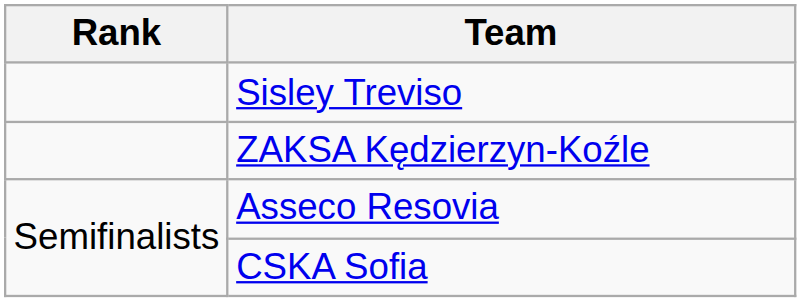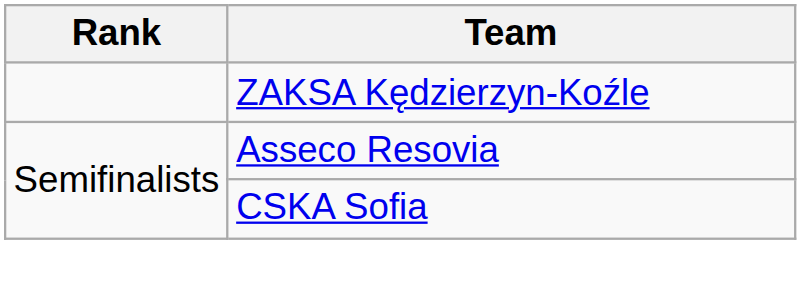 <table class="wikitable" style="text-align: center;">
 <tr>
 <th width=40>Rank</th>
 <th width=240>Team</th>
-</tr>
-<tr align=center>
-<td></td>
-<td style="text-align:left;"> <a href='#'>Sisley Treviso</a></td>
 </tr>
 <tr align=center>
 <td></td>
 <td style="text-align:left;"> <a href='#'>ZAKSA Kędzierzyn-Koźle</a></td>
 </tr>
 <tr align=center>
 <td rowspan=2>Semifinalists</td>
 <td style="text-align:left;"> <a href='#'>Asseco Resovia</a></td>
 </tr>
 <tr align=center>
 <td style="text-align:left;"> <a href='#'>CSKA Sofia</a></td>
 </tr>
 </table>
